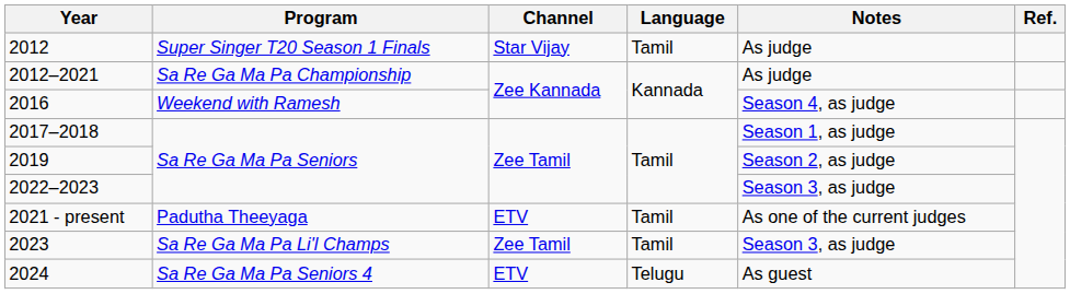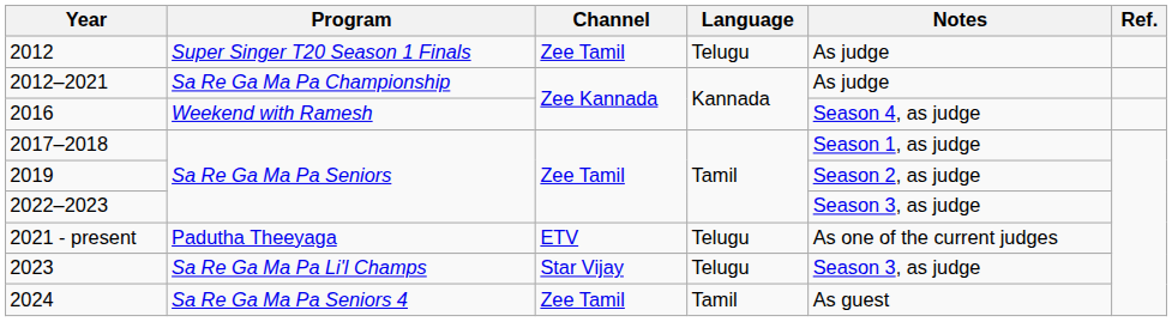 <table class="wikitable sortable" style="width:60%;">
 <tr>
 <th><strong>Year</strong></th>
 <th>Program</th>
 <th>Channel</th>
 <th>Language</th>
 <th>Notes</th>
 <th>Ref.</th>
 </tr>
 <tr>
 <td>2012</td>
 <td><em><a href='#'>Super Singer T20 Season 1 Finals</a></em></td>
-<td><a href='#'>Star Vijay</a></td>
-<td>Tamil</td>
+<td><a href='#'>Zee Tamil</a></td>
+<td>Telugu</td>
 <td>As judge</td>
 </tr>
 <tr>
 <td>2012–2021</td>
 <td><em><a href='#'>Sa Re Ga Ma Pa Championship</a></em></td>
 <td rowspan="2"><a href='#'>Zee Kannada</a></td>
 <td rowspan="2">Kannada</td>
 <td>As judge</td>
 <td></td>
 </tr>
 <tr>
 <td>2016</td>
 <td><em><a href='#'>Weekend with Ramesh</a></em></td>
 <td><a href='#'>Season 4</a>, as judge</td>
 <td></td>
 </tr>
 <tr>
 <td>2017–2018</td>
 <td rowspan="3"><em><a href='#'>Sa Re Ga Ma Pa Seniors</a></em></td>
 <td rowspan="3"><a href='#'>Zee Tamil</a></td>
 <td rowspan="3">Tamil</td>
 <td><a href='#'>Season 1</a>, as judge</td>
 </tr>
 <tr>
 <td>2019</td>
 <td><a href='#'>Season 2</a>, as judge</td>
 </tr>
 <tr>
 <td>2022–2023</td>
 <td><a href='#'>Season 3</a>, as judge</td>
 </tr>
 <tr>
 <td>2021 - present</td>
 <td><a href='#'>Padutha Theeyaga</a></td>
 <td><a href='#'>ETV</a></td>
-<td>Tamil</td>
+<td>Telugu</td>
 <td>As one of the current judges</td>
 </tr>
 <tr>
 <td>2023</td>
 <td><a href='#'><em>Sa Re Ga Ma Pa Li'l Champs</em></a></td>
-<td><a href='#'>Zee Tamil</a></td>
-<td>Tamil</td>
+<td><a href='#'>Star Vijay</a></td>
+<td>Telugu</td>
 <td><a href='#'>Season 3</a>, as judge</td>
 </tr>
 <tr>
 <td>2024</td>
 <td><a href='#'><em>Sa Re Ga Ma Pa Seniors 4</em></a></td>
-<td><a href='#'>ETV</a></td>
-<td>Telugu</td>
+<td><a href='#'>Zee Tamil</a></td>
+<td>Tamil</td>
 <td>As guest</td>
 </tr>
 </table>
